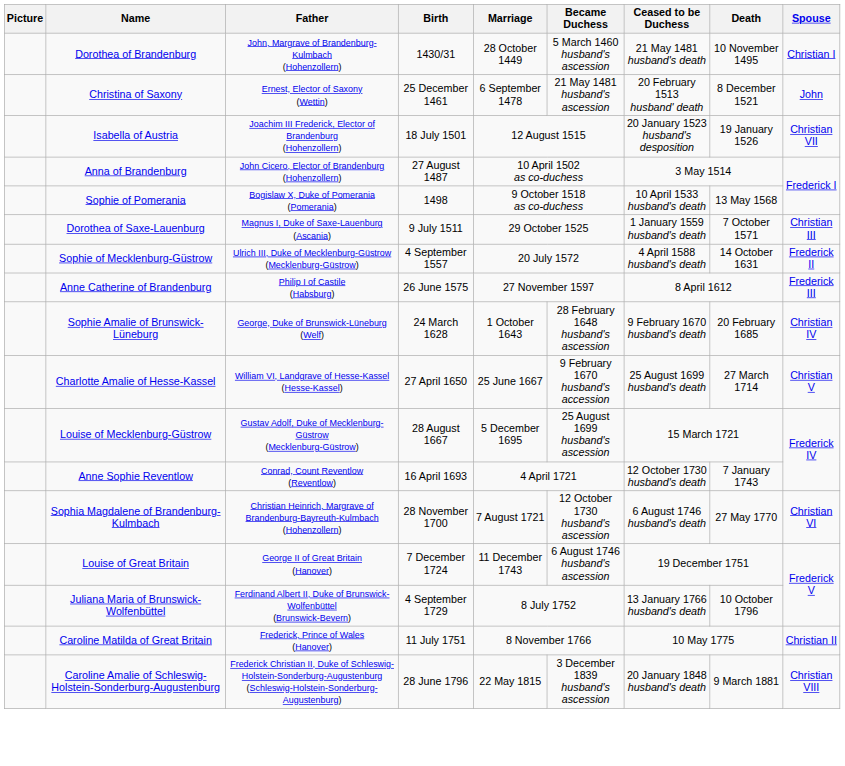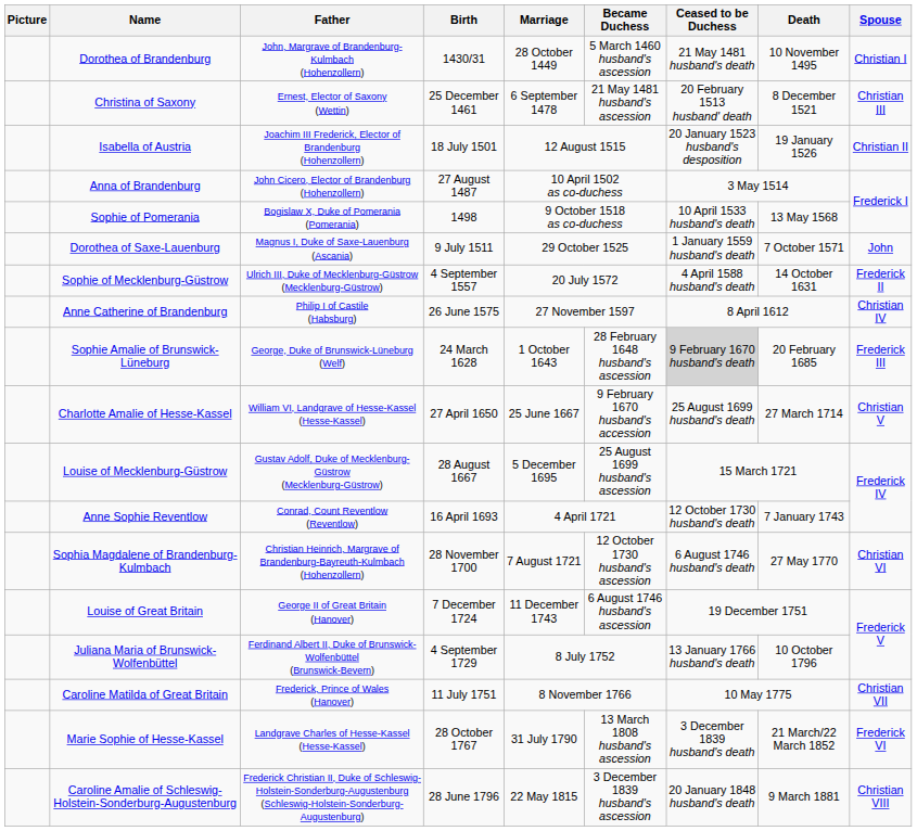 <table class="wikitable" style="text-align: center">
 <tr>
 <th scope="col">Picture</th>
 <th scope="col">Name</th>
 <th scope="col">Father</th>
 <th scope="col">Birth</th>
 <th scope="col">Marriage</th>
 <th scope="col">Became Duchess</th>
 <th scope="col">Ceased to be Duchess</th>
 <th scope="col">Death</th>
 <th scope="col"><a href='#'>Spouse</a></th>
 </tr>
 <tr>
 <td></td>
 <td><a href='#'>Dorothea of Brandenburg</a><br></td>
 <td><small><a href='#'>John, Margrave of Brandenburg-Kulmbach</a><br>(<a href='#'>Hohenzollern</a>)</small></td>
 <td>1430/31</td>
 <td>28 October 1449</td>
 <td>5 March 1460<br><em>husband's ascession</em></td>
 <td>21 May 1481<br><em>husband's death</em></td>
 <td>10 November 1495</td>
 <td><a href='#'>Christian I</a></td>
 </tr>
 <tr>
 <td></td>
 <td><a href='#'>Christina of Saxony</a><br></td>
 <td><small><a href='#'>Ernest, Elector of Saxony</a><br>(<a href='#'>Wettin</a>)</small></td>
 <td>25 December 1461</td>
 <td>6 September 1478</td>
 <td>21 May 1481<br><em>husband's ascession</em></td>
 <td>20 February 1513 <br><em>husband' death</em></td>
 <td>8 December 1521</td>
-<td><a href='#'>John</a></td>
+<td><a href='#'>Christian III</a></td>
 </tr>
 <tr>
 <td></td>
 <td><a href='#'>Isabella of Austria</a><br></td>
 <td><small><a href='#'>Joachim III Frederick, Elector of Brandenburg</a><br>(<a href='#'>Hohenzollern</a>)</small></td>
 <td>18 July 1501</td>
 <td colspan="2">12 August 1515</td>
 <td>20 January 1523<br><em>husband's desposition</em></td>
 <td>19 January 1526</td>
-<td><a href='#'>Christian VII</a></td>
+<td><a href='#'>Christian II</a></td>
 </tr>
 <tr>
 <td></td>
 <td><a href='#'>Anna of Brandenburg</a><br></td>
 <td><small><a href='#'>John Cicero, Elector of Brandenburg</a><br>(<a href='#'>Hohenzollern</a>)</small></td>
 <td>27 August 1487</td>
 <td colspan="2">10 April 1502<br><em>as co-duchess</em></td>
 <td colspan="2">3 May 1514</td>
 <td rowspan="2"><a href='#'>Frederick I</a></td>
 </tr>
 <tr>
 <td></td>
 <td><a href='#'>Sophie of Pomerania</a>  <br></td>
 <td><small><a href='#'>Bogislaw X, Duke of Pomerania</a><br>(<a href='#'>Pomerania</a>)</small></td>
 <td>1498</td>
 <td colspan="2">9 October 1518<br><em>as co-duchess</em></td>
 <td>10 April 1533<br><em>husband's death</em></td>
 <td>13 May 1568</td>
 </tr>
 <tr>
 <td></td>
 <td><a href='#'>Dorothea of Saxe-Lauenburg</a>  <br></td>
 <td><small><a href='#'>Magnus I, Duke of Saxe-Lauenburg</a><br>(<a href='#'>Ascania</a>)</small></td>
 <td>9 July 1511</td>
 <td colspan="2">29 October 1525</td>
 <td>1 January 1559 <br><em>husband's death</em></td>
 <td>7 October 1571</td>
-<td><a href='#'>Christian III</a></td>
+<td><a href='#'>John</a></td>
 </tr>
 <tr>
 <td></td>
 <td><a href='#'>Sophie of Mecklenburg-Güstrow</a>  <br></td>
 <td><small><a href='#'>Ulrich III, Duke of Mecklenburg-Güstrow</a><br>(<a href='#'>Mecklenburg-Güstrow</a>)</small></td>
 <td>4 September 1557</td>
 <td colspan="2">20 July 1572</td>
 <td>4 April 1588  <br><em>husband's death</em></td>
 <td>14 October 1631</td>
 <td><a href='#'>Frederick II</a></td>
 </tr>
 <tr>
 <td></td>
 <td><a href='#'>Anne Catherine of Brandenburg</a>  <br></td>
 <td><small><a href='#'>Philip I of Castile</a><br>(<a href='#'>Habsburg</a>)</small></td>
 <td>26 June 1575</td>
 <td colspan="2">27 November 1597</td>
 <td colspan="2">8 April 1612</td>
-<td><a href='#'>Frederick III</a></td>
+<td><a href='#'>Christian IV</a></td>
 </tr>
 <tr>
 <td></td>
 <td><a href='#'>Sophie Amalie of Brunswick-Lüneburg</a><br></td>
 <td><small><a href='#'>George, Duke of Brunswick-Lüneburg</a><br>(<a href='#'>Welf</a>)</small></td>
 <td>24 March 1628</td>
 <td>1 October 1643</td>
 <td>28 February 1648 <br><em>husband's ascession</em></td>
-<td>9 February 1670 <br><em>husband's death</em></td>
+<td style="background: lightgrey;">9 February 1670 <br><em>husband's death</em></td>
 <td>20 February 1685</td>
-<td><a href='#'>Christian IV</a></td>
+<td><a href='#'>Frederick III</a></td>
 </tr>
 <tr>
 <td></td>
 <td><a href='#'>Charlotte Amalie of Hesse-Kassel</a><br></td>
 <td><small><a href='#'>William VI, Landgrave of Hesse-Kassel</a><br>(<a href='#'>Hesse-Kassel</a>)</small></td>
 <td>27 April 1650</td>
 <td>25 June 1667</td>
 <td>9 February 1670<br><em>husband's accession</em></td>
 <td>25 August 1699<br><em>husband's death</em></td>
 <td>27 March 1714</td>
 <td><a href='#'>Christian V</a></td>
 </tr>
 <tr>
 <td></td>
 <td><a href='#'>Louise of Mecklenburg-Güstrow</a><br></td>
 <td><small><a href='#'>Gustav Adolf, Duke of Mecklenburg-Güstrow</a><br>(<a href='#'>Mecklenburg-Güstrow</a>)</small></td>
 <td>28 August 1667</td>
 <td>5 December 1695</td>
 <td>25 August 1699<br><em>husband's ascession</em></td>
 <td colspan="2">15 March 1721</td>
 <td rowspan="2"><a href='#'>Frederick IV</a></td>
 </tr>
 <tr>
 <td></td>
 <td><a href='#'>Anne Sophie Reventlow</a><br></td>
 <td><small><a href='#'>Conrad, Count Reventlow</a><br>(<a href='#'>Reventlow</a>)</small></td>
 <td>16 April 1693</td>
 <td colspan="2">4 April 1721</td>
 <td>12 October 1730<br><em>husband's death</em></td>
 <td>7 January 1743</td>
 </tr>
 <tr>
 <td></td>
 <td><a href='#'>Sophia Magdalene of Brandenburg-Kulmbach</a><br></td>
 <td><small><a href='#'>Christian Heinrich, Margrave of Brandenburg-Bayreuth-Kulmbach</a><br>(<a href='#'>Hohenzollern</a>)</small></td>
 <td>28 November 1700</td>
 <td>7 August 1721</td>
 <td>12 October 1730<br><em>husband's ascession</em></td>
 <td>6 August 1746<br><em>husband's death</em></td>
 <td>27 May 1770</td>
 <td><a href='#'>Christian VI</a></td>
 </tr>
 <tr>
 <td></td>
 <td><a href='#'>Louise of Great Britain</a><br></td>
 <td><small><a href='#'>George II of Great Britain</a><br>(<a href='#'>Hanover</a>)</small></td>
 <td>7 December 1724</td>
 <td>11 December 1743</td>
 <td>6 August 1746<br><em>husband's ascession</em></td>
 <td colspan="2">19 December 1751</td>
 <td rowspan="2"><a href='#'>Frederick V</a></td>
 </tr>
 <tr>
 <td></td>
 <td><a href='#'>Juliana Maria of Brunswick-Wolfenbüttel</a><br></td>
 <td><small><a href='#'>Ferdinand Albert II, Duke of Brunswick-Wolfenbüttel</a><br>(<a href='#'>Brunswick-Bevern</a>)</small></td>
 <td>4 September 1729</td>
 <td colspan="2">8 July 1752</td>
 <td>13 January 1766<br><em>husband's death</em></td>
 <td>10 October 1796</td>
 </tr>
 <tr>
 <td></td>
 <td><a href='#'>Caroline Matilda of Great Britain</a><br></td>
 <td><small><a href='#'>Frederick, Prince of Wales</a><br>(<a href='#'>Hanover</a>)</small></td>
 <td>11 July 1751</td>
 <td colspan="2">8 November 1766</td>
 <td colspan="2">10 May 1775</td>
-<td><a href='#'>Christian II</a></td>
+<td><a href='#'>Christian VII</a></td>
+</tr>
+<tr>
+<td></td>
+<td><a href='#'>Marie Sophie of Hesse-Kassel</a> <br></td>
+<td><small><a href='#'>Landgrave Charles of Hesse-Kassel</a><br>(<a href='#'>Hesse-Kassel</a>)</small></td>
+<td>28 October 1767</td>
+<td>31 July 1790</td>
+<td>13 March 1808<br><em>husband's ascession</em></td>
+<td>3 December 1839<br><em>husband's death</em></td>
+<td>21 March/22 March 1852</td>
+<td><a href='#'>Frederick VI</a></td>
 </tr>
 <tr>
 <td></td>
 <td><a href='#'>Caroline Amalie of Schleswig-Holstein-Sonderburg-Augustenburg</a><br></td>
 <td><small><a href='#'>Frederick Christian II, Duke of Schleswig-Holstein-Sonderburg-Augustenburg</a><br>(<a href='#'>Schleswig-Holstein-Sonderburg-Augustenburg</a>)</small></td>
 <td>28 June 1796</td>
 <td>22 May 1815</td>
 <td>3 December 1839<br><em>husband's ascession</em></td>
 <td>20 January 1848<br><em>husband's death</em></td>
 <td>9 March 1881</td>
 <td><a href='#'>Christian VIII</a></td>
 </tr>
 </table>
